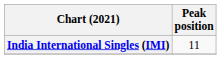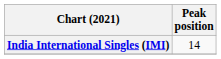 <table class="wikitable plainrowheaders" style="text-align:center;">
 <tr>
 <th scope="col">Chart (2021)</th>
 <th scope="col">Peak<br>position</th>
 </tr>
 <tr>
 <th scope="row"><a href='#'>India International Singles</a> (<a href='#'>IMI</a>)</th>
-<td>11</td>
+<td>14</td>
 </tr>
 <tr>
 </tr>
 </table>
